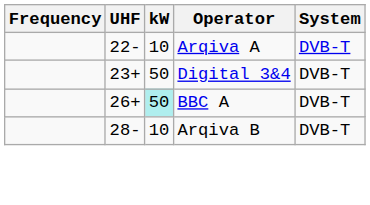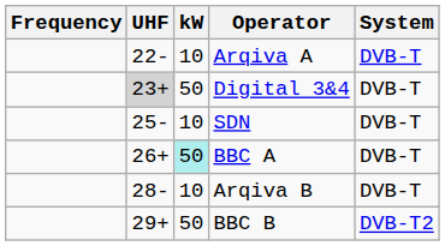 <table class="wikitable sortable">
 <tr>
 <th>Frequency</th>
 <th>UHF</th>
 <th>kW</th>
 <th>Operator</th>
 <th>System</th>
 </tr>
 <tr>
 <td></td>
 <td>22-</td>
 <td>10</td>
 <td><a href='#'>Arqiva</a> A</td>
 <td><a href='#'>DVB-T</a></td>
 </tr>
 <tr>
 <td></td>
-<td>23+</td>
+<td style="background: lightgrey;">23+</td>
 <td>50</td>
 <td><a href='#'>Digital 3&4</a></td>
+<td>DVB-T</td>
+</tr>
+<tr>
+<td></td>
+<td>25-</td>
+<td>10</td>
+<td><a href='#'>SDN</a></td>
 <td>DVB-T</td>
 </tr>
 <tr>
 <td></td>
 <td>26+</td>
 <td style="background: paleturquoise;">50</td>
 <td><a href='#'>BBC</a> A</td>
 <td>DVB-T</td>
 </tr>
 <tr>
 <td></td>
 <td>28-</td>
 <td>10</td>
 <td>Arqiva B</td>
 <td>DVB-T</td>
 </tr>
+<tr>
+<td></td>
+<td>29+</td>
+<td>50</td>
+<td>BBC B</td>
+<td><a href='#'>DVB-T2</a></td>
+</tr>
 </table>
